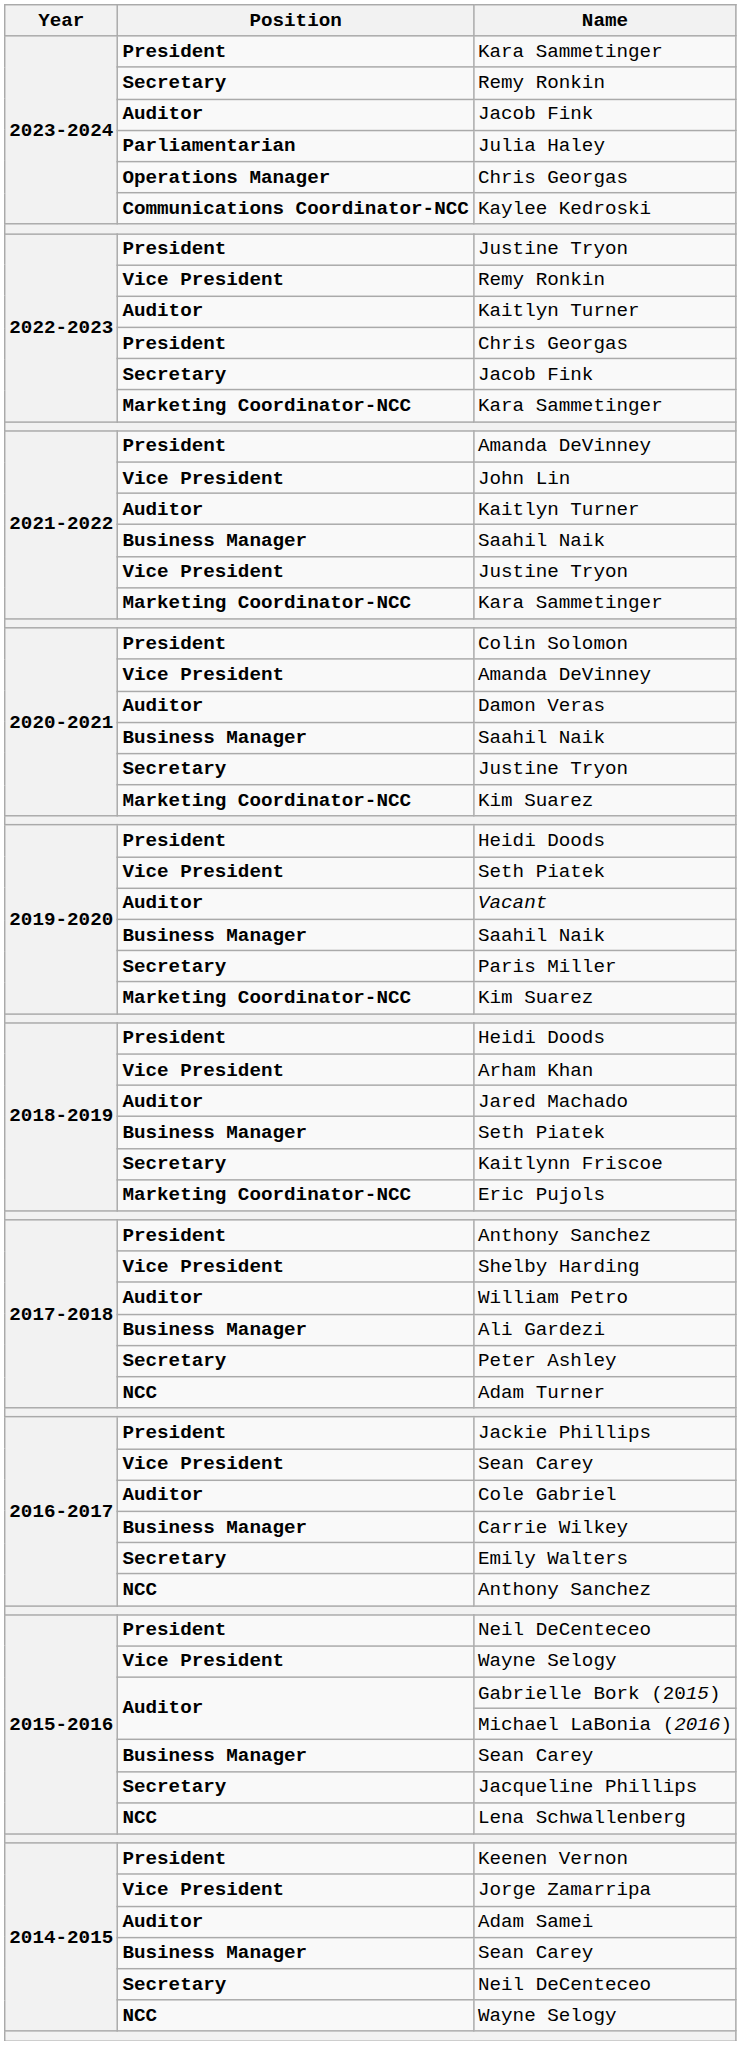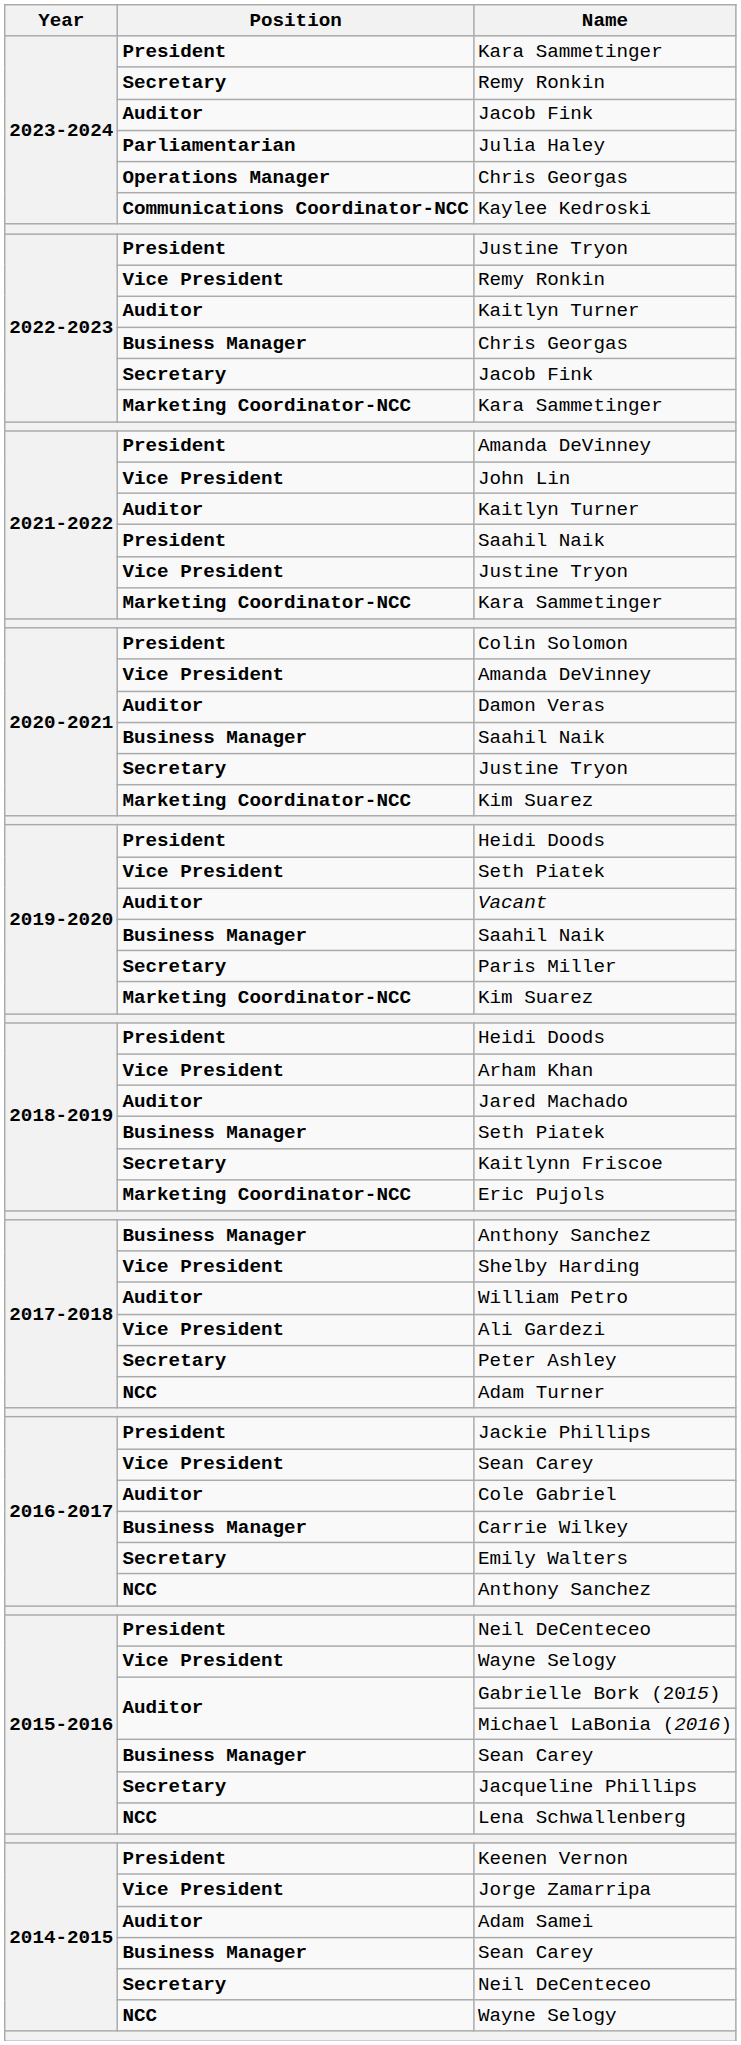 <table class="wikitable sortable mw-collapsible">
 <tr>
 <th>Year</th>
 <th>Position</th>
 <th>Name</th>
 </tr>
 <tr>
 <th rowspan="6">2023-2024</th>
 <td><strong>President</strong></td>
 <td>Kara Sammetinger</td>
 </tr>
 <tr>
 <td><strong>Secretary</strong></td>
 <td>Remy Ronkin</td>
 </tr>
 <tr>
 <td><strong>Auditor</strong></td>
 <td>Jacob Fink</td>
 </tr>
 <tr>
 <td><strong>Parliamentarian</strong></td>
 <td>Julia Haley</td>
 </tr>
 <tr>
 <td><strong>Operations Manager</strong></td>
 <td>Chris Georgas</td>
 </tr>
 <tr>
 <td><strong>Communications Coordinator-NCC</strong></td>
 <td>Kaylee Kedroski</td>
 </tr>
 <tr>
 <th colspan="3"></th>
 </tr>
 <tr>
 <th rowspan="6"><strong>2022-2023</strong></th>
 <td><strong>President</strong></td>
 <td>Justine Tryon</td>
 </tr>
 <tr>
 <td><strong>Vice President</strong></td>
 <td>Remy Ronkin</td>
 </tr>
 <tr>
 <td><strong>Auditor</strong></td>
 <td>Kaitlyn Turner</td>
 </tr>
 <tr>
-<td><strong>President</strong></td>
+<td><strong>Business Manager</strong></td>
 <td>Chris Georgas</td>
 </tr>
 <tr>
 <td><strong>Secretary</strong></td>
 <td>Jacob Fink</td>
 </tr>
 <tr>
 <td><strong>Marketing Coordinator-NCC</strong></td>
 <td>Kara Sammetinger</td>
 </tr>
 <tr>
 <th colspan="3"></th>
 </tr>
 <tr>
 <th rowspan="6">2021-2022</th>
 <td><strong>President</strong></td>
 <td>Amanda DeVinney</td>
 </tr>
 <tr>
 <td><strong>Vice President</strong></td>
 <td>John Lin</td>
 </tr>
 <tr>
 <td><strong>Auditor</strong></td>
 <td>Kaitlyn Turner</td>
 </tr>
 <tr>
-<td><strong>Business Manager</strong></td>
+<td><strong>President</strong></td>
 <td>Saahil Naik</td>
 </tr>
 <tr>
 <td><strong>Vice President</strong></td>
 <td>Justine Tryon</td>
 </tr>
 <tr>
 <td><strong>Marketing Coordinator-NCC</strong></td>
 <td>Kara Sammetinger</td>
 </tr>
 <tr>
 <th colspan="3"></th>
 </tr>
 <tr>
 <th rowspan="6">2020-2021</th>
 <td><strong>President</strong></td>
 <td>Colin Solomon</td>
 </tr>
 <tr>
 <td><strong>Vice President</strong></td>
 <td>Amanda DeVinney</td>
 </tr>
 <tr>
 <td><strong>Auditor</strong></td>
 <td>Damon Veras</td>
 </tr>
 <tr>
 <td><strong>Business Manager</strong></td>
 <td>Saahil Naik</td>
 </tr>
 <tr>
 <td><strong>Secretary</strong></td>
 <td>Justine Tryon</td>
 </tr>
 <tr>
 <td><strong>Marketing Coordinator-NCC</strong></td>
 <td>Kim Suarez</td>
 </tr>
 <tr>
 <th colspan="3"></th>
 </tr>
 <tr>
 <th rowspan="6">2019-2020</th>
 <td><strong>President</strong></td>
 <td>Heidi Doods</td>
 </tr>
 <tr>
 <td><strong>Vice President</strong></td>
 <td>Seth Piatek</td>
 </tr>
 <tr>
 <td><strong>Auditor</strong></td>
 <td><em>Vacant</em></td>
 </tr>
 <tr>
 <td><strong>Business Manager</strong></td>
 <td>Saahil Naik</td>
 </tr>
 <tr>
 <td><strong>Secretary</strong></td>
 <td>Paris Miller</td>
 </tr>
 <tr>
 <td><strong>Marketing Coordinator-NCC</strong></td>
 <td>Kim Suarez</td>
 </tr>
 <tr>
 <th colspan="3"></th>
 </tr>
 <tr>
 <th rowspan="6">2018-2019</th>
 <td><strong>President</strong></td>
 <td>Heidi Doods</td>
 </tr>
 <tr>
 <td><strong>Vice President</strong></td>
 <td>Arham Khan</td>
 </tr>
 <tr>
 <td><strong>Auditor</strong></td>
 <td>Jared Machado</td>
 </tr>
 <tr>
 <td><strong>Business Manager</strong></td>
 <td>Seth Piatek</td>
 </tr>
 <tr>
 <td><strong>Secretary</strong></td>
 <td>Kaitlynn Friscoe</td>
 </tr>
 <tr>
 <td><strong>Marketing Coordinator-NCC</strong></td>
 <td>Eric Pujols</td>
 </tr>
 <tr>
 <th colspan="3"></th>
 </tr>
 <tr>
 <th rowspan="6">2017-2018</th>
-<td><strong>President</strong></td>
+<td><strong>Business Manager</strong></td>
 <td>Anthony Sanchez</td>
 </tr>
 <tr>
 <td><strong>Vice President</strong></td>
 <td>Shelby Harding</td>
 </tr>
 <tr>
 <td><strong>Auditor</strong></td>
 <td>William Petro</td>
 </tr>
 <tr>
-<td><strong>Business Manager</strong></td>
+<td><strong>Vice President</strong></td>
 <td>Ali Gardezi</td>
 </tr>
 <tr>
 <td><strong>Secretary</strong></td>
 <td>Peter Ashley</td>
 </tr>
 <tr>
 <td><strong>NCC</strong></td>
 <td>Adam Turner</td>
 </tr>
 <tr>
 <th colspan="3"></th>
 </tr>
 <tr>
 <th rowspan="6">2016-2017</th>
 <td><strong>President</strong></td>
 <td>Jackie Phillips</td>
 </tr>
 <tr>
 <td><strong>Vice President</strong></td>
 <td>Sean Carey</td>
 </tr>
 <tr>
 <td><strong>Auditor</strong></td>
 <td>Cole Gabriel</td>
 </tr>
 <tr>
 <td><strong>Business Manager</strong></td>
 <td>Carrie Wilkey</td>
 </tr>
 <tr>
 <td><strong>Secretary</strong></td>
 <td>Emily Walters</td>
 </tr>
 <tr>
 <td><strong>NCC</strong></td>
 <td>Anthony Sanchez</td>
 </tr>
 <tr>
 <th colspan="3"></th>
 </tr>
 <tr>
 <th rowspan="7">2015-2016</th>
 <td><strong>President</strong></td>
 <td>Neil DeCenteceo</td>
 </tr>
 <tr>
 <td><strong>Vice President</strong></td>
 <td>Wayne Selogy</td>
 </tr>
 <tr>
 <td rowspan="2"><strong>Auditor</strong></td>
 <td>Gabrielle Bork (20<em>15</em>)</td>
 </tr>
 <tr>
 <td>Michael LaBonia (<em>2016</em>)</td>
 </tr>
 <tr>
 <td><strong>Business Manager</strong></td>
 <td>Sean Carey</td>
 </tr>
 <tr>
 <td><strong>Secretary</strong></td>
 <td>Jacqueline Phillips</td>
 </tr>
 <tr>
 <td><strong>NCC</strong></td>
 <td>Lena Schwallenberg</td>
 </tr>
 <tr>
 <th colspan="3"></th>
 </tr>
 <tr>
 <th rowspan="6">2014-2015</th>
 <td><strong>President</strong></td>
 <td>Keenen Vernon</td>
 </tr>
 <tr>
 <td><strong>Vice President</strong></td>
 <td>Jorge Zamarripa</td>
 </tr>
 <tr>
 <td><strong>Auditor</strong></td>
 <td>Adam Samei</td>
 </tr>
 <tr>
 <td><strong>Business Manager</strong></td>
 <td>Sean Carey</td>
 </tr>
 <tr>
 <td><strong>Secretary</strong></td>
 <td>Neil DeCenteceo</td>
 </tr>
 <tr>
 <td><strong>NCC</strong></td>
 <td>Wayne Selogy</td>
 </tr>
 <tr>
 <th colspan="3"></th>
 </tr>
 </table>
